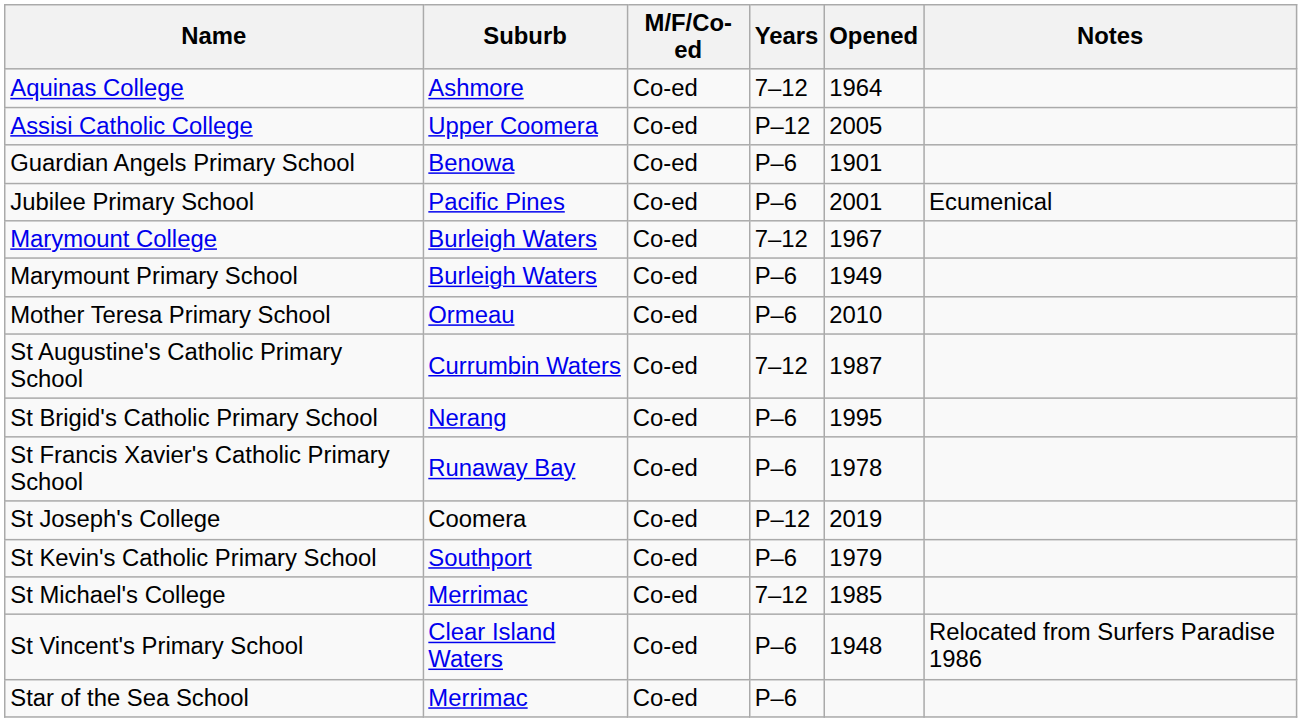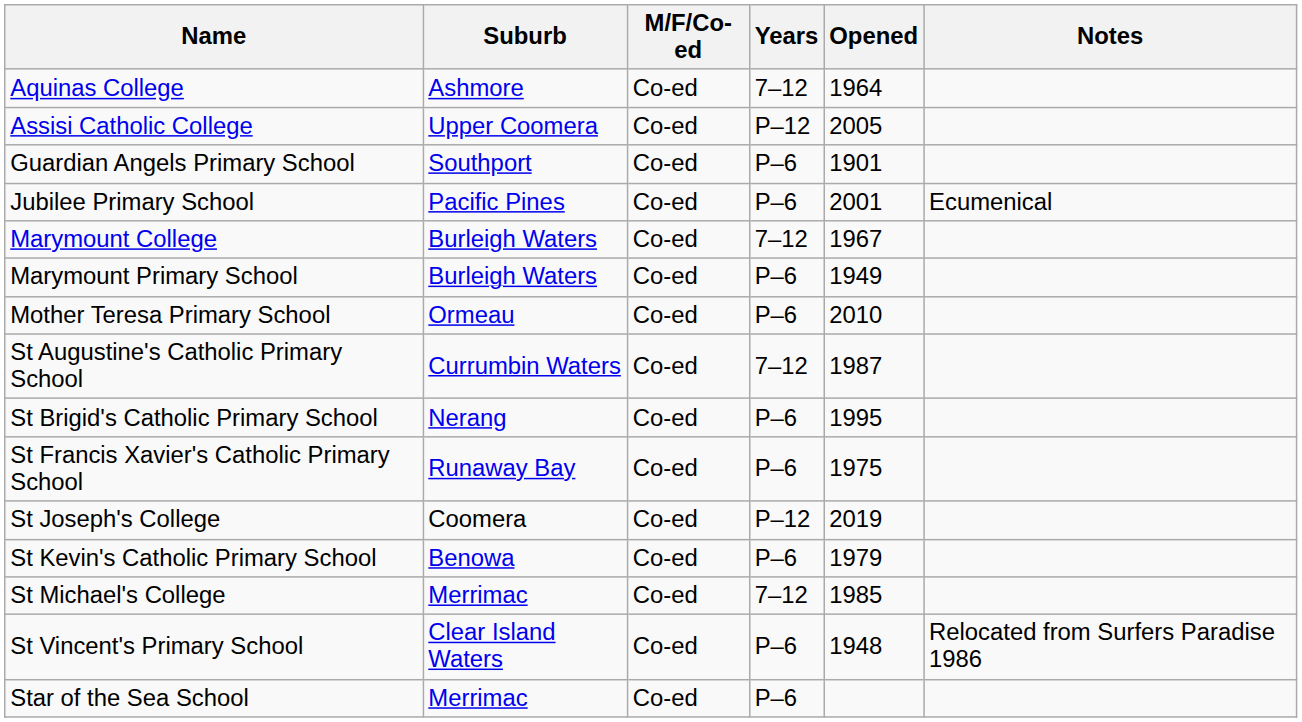 <table class="wikitable sortable">
 <tr>
 <th>Name</th>
 <th>Suburb</th>
 <th>M/F/Co-ed</th>
 <th>Years</th>
 <th>Opened</th>
 <th>Notes</th>
 </tr>
 <tr>
 <td><a href='#'>Aquinas College</a></td>
 <td><a href='#'>Ashmore</a></td>
 <td>Co-ed</td>
 <td>7–12</td>
 <td>1964</td>
 <td></td>
 </tr>
 <tr>
 <td><a href='#'>Assisi Catholic College</a></td>
 <td><a href='#'>Upper Coomera</a></td>
 <td>Co-ed</td>
 <td>P–12</td>
 <td>2005</td>
 <td></td>
 </tr>
 <tr>
 <td>Guardian Angels Primary School</td>
-<td><a href='#'>Benowa</a></td>
+<td><a href='#'>Southport</a></td>
 <td>Co-ed</td>
 <td>P–6</td>
 <td>1901</td>
 <td></td>
 </tr>
 <tr>
 <td>Jubilee Primary School</td>
 <td><a href='#'>Pacific Pines</a></td>
 <td>Co-ed</td>
 <td>P–6</td>
 <td>2001</td>
 <td>Ecumenical</td>
 </tr>
 <tr>
 <td><a href='#'>Marymount College</a></td>
 <td><a href='#'>Burleigh Waters</a></td>
 <td>Co-ed</td>
 <td>7–12</td>
 <td>1967</td>
 <td></td>
 </tr>
 <tr>
 <td>Marymount Primary School</td>
 <td><a href='#'>Burleigh Waters</a></td>
 <td>Co-ed</td>
 <td>P–6</td>
 <td>1949</td>
 <td></td>
 </tr>
 <tr>
 <td>Mother Teresa Primary School</td>
 <td><a href='#'>Ormeau</a></td>
 <td>Co-ed</td>
 <td>P–6</td>
 <td>2010</td>
 <td></td>
 </tr>
 <tr>
 <td>St Augustine's Catholic Primary School</td>
 <td><a href='#'>Currumbin Waters</a></td>
 <td>Co-ed</td>
 <td>7–12</td>
 <td>1987</td>
 <td></td>
 </tr>
 <tr>
 <td>St Brigid's Catholic Primary School</td>
 <td><a href='#'>Nerang</a></td>
 <td>Co-ed</td>
 <td>P–6</td>
 <td>1995</td>
 <td></td>
 </tr>
 <tr>
 <td>St Francis Xavier's Catholic Primary School</td>
 <td><a href='#'>Runaway Bay</a></td>
 <td>Co-ed</td>
 <td>P–6</td>
-<td>1978</td>
+<td>1975</td>
 <td></td>
 </tr>
 <tr>
 <td>St Joseph's College</td>
 <td>Coomera</td>
 <td>Co-ed</td>
 <td>P–12</td>
 <td>2019</td>
 <td></td>
 </tr>
 <tr>
 <td>St Kevin's Catholic Primary School</td>
-<td><a href='#'>Southport</a></td>
+<td><a href='#'>Benowa</a></td>
 <td>Co-ed</td>
 <td>P–6</td>
 <td>1979</td>
 <td></td>
 </tr>
 <tr>
 <td>St Michael's College</td>
 <td><a href='#'>Merrimac</a></td>
 <td>Co-ed</td>
 <td>7–12</td>
 <td>1985</td>
 <td></td>
 </tr>
 <tr>
 <td>St Vincent's Primary School</td>
 <td><a href='#'>Clear Island Waters</a></td>
 <td>Co-ed</td>
 <td>P–6</td>
 <td>1948</td>
 <td>Relocated from Surfers Paradise 1986</td>
 </tr>
 <tr>
 <td>Star of the Sea School</td>
 <td><a href='#'>Merrimac</a></td>
 <td>Co-ed</td>
 <td>P–6</td>
 <td></td>
 <td></td>
 </tr>
 </table>
